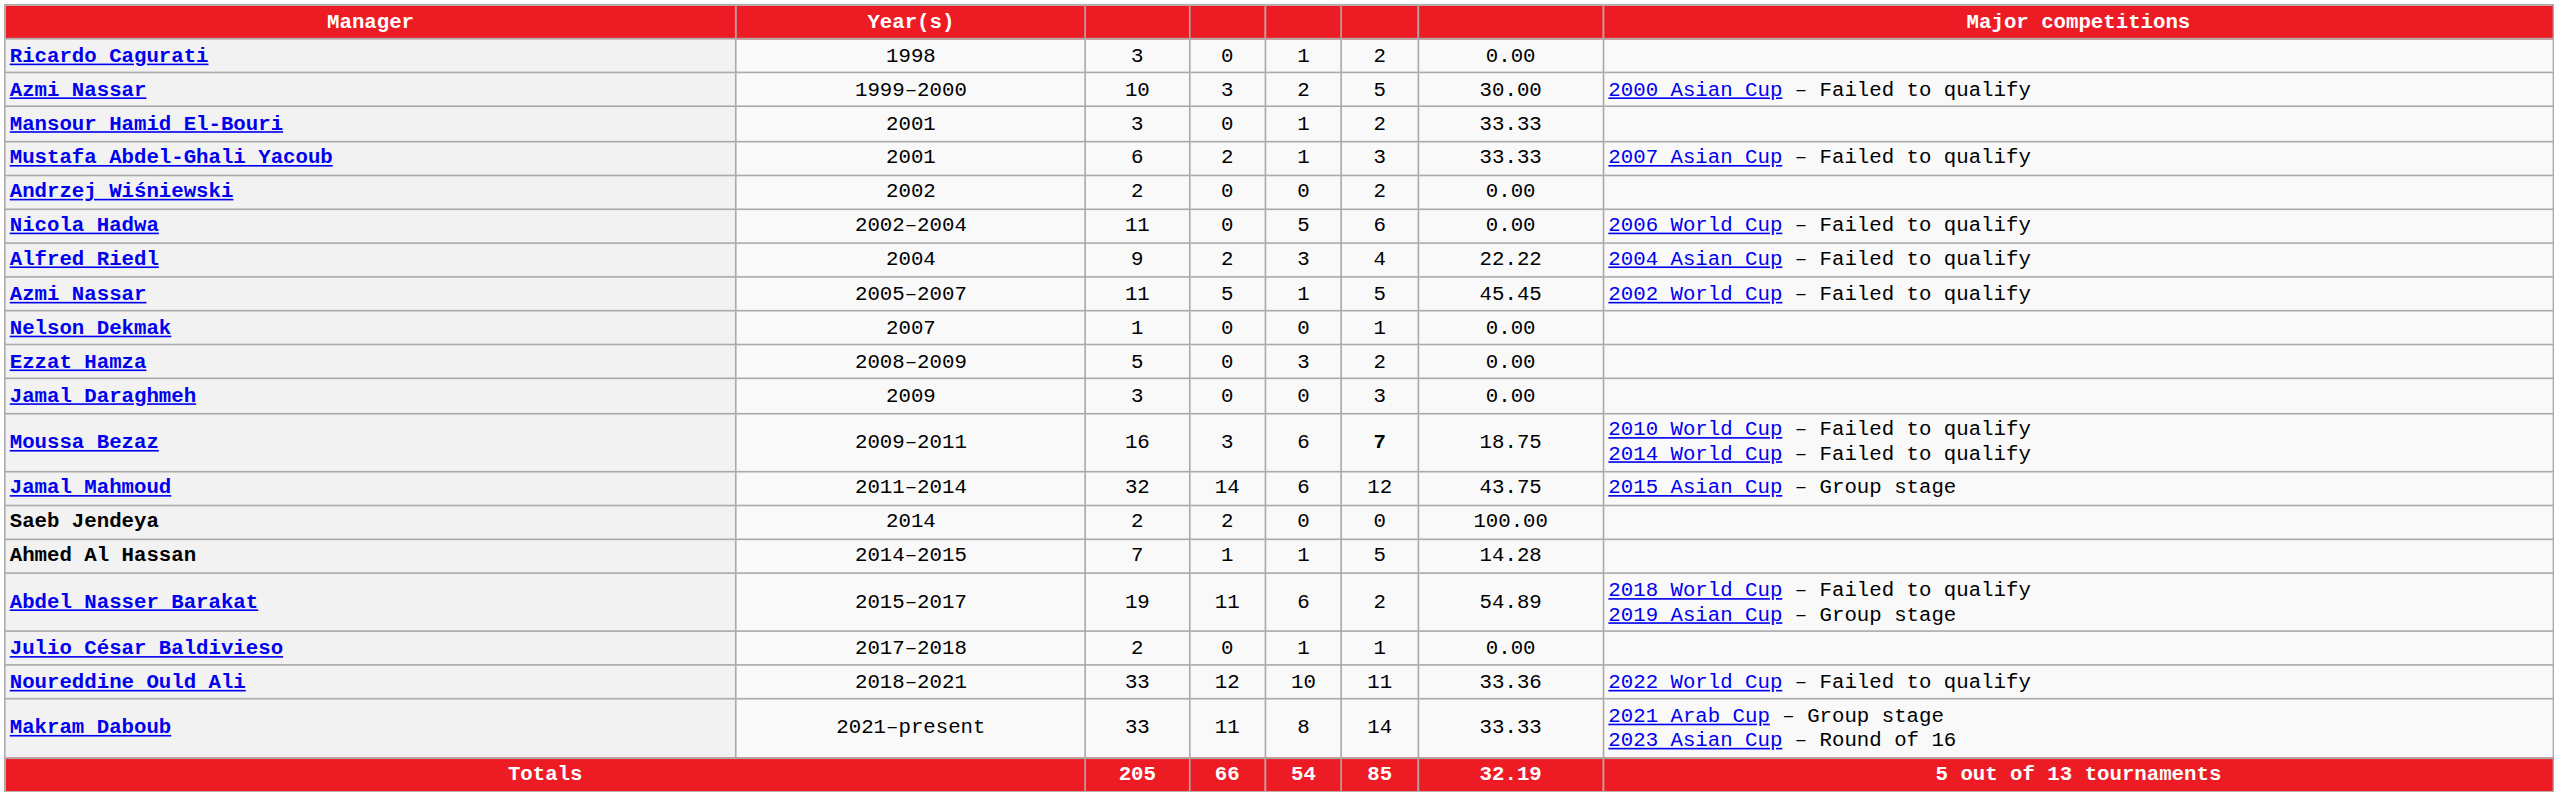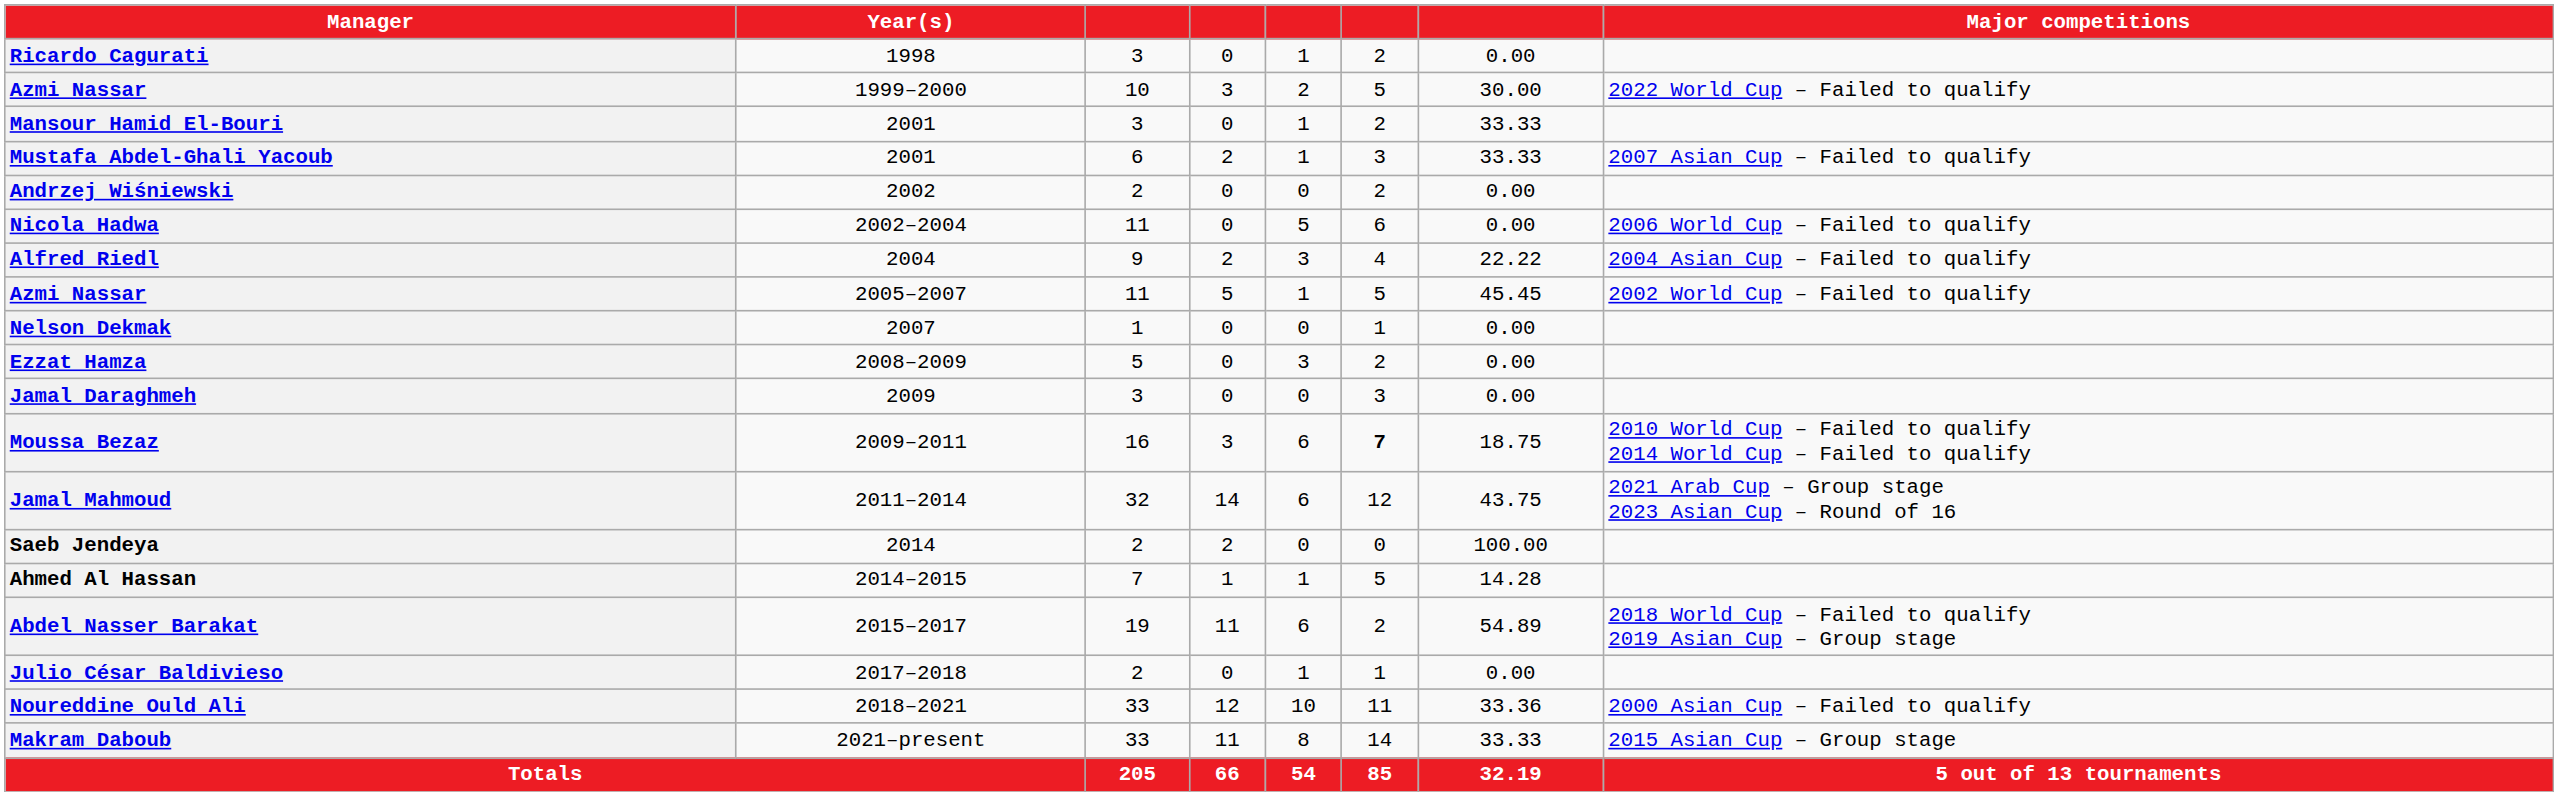 <table class="wikitable plainrowheaders" style="font-size:99%; text-align:center;" width="100%" "class="wikitable">
 <tr style="color:white">
 <th style="background-color:#ED1C24;">Manager</th>
 <th style="background-color:#ED1C24;">Year(s)</th>
 <th style="background-color:#ED1C24;"></th>
 <th style="background-color:#ED1C24;"></th>
 <th style="background-color:#ED1C24;"></th>
 <th style="background-color:#ED1C24;"></th>
 <th style="background-color:#ED1C24;"></th>
 <th style="background-color:#ED1C24;">Major competitions</th>
 </tr>
 <tr>
 <th scope="row" style="text-align: left;"> <a href='#'>Ricardo Cagurati</a></th>
 <td>1998</td>
 <td>3</td>
 <td>0</td>
 <td>1</td>
 <td>2</td>
 <td>0.00</td>
 <td></td>
 </tr>
 <tr>
 <th scope="row" style="text-align: left;"> <a href='#'>Azmi Nassar</a></th>
 <td>1999–2000</td>
 <td>10</td>
 <td>3</td>
 <td>2</td>
 <td>5</td>
 <td>30.00</td>
-<td style="text-align: left;"> <a href='#'>2000 Asian Cup</a> – Failed to qualify</td>
+<td style="text-align: left;"> <a href='#'>2022 World Cup</a> – Failed to qualify</td>
 </tr>
 <tr>
 <th scope="row" style="text-align: left;"> <a href='#'>Mansour Hamid El-Bouri</a></th>
 <td>2001</td>
 <td>3</td>
 <td>0</td>
 <td>1</td>
 <td>2</td>
 <td>33.33</td>
 <td></td>
 </tr>
 <tr>
 <th scope="row" style="text-align: left;"> <a href='#'>Mustafa Abdel-Ghali Yacoub</a></th>
 <td>2001</td>
 <td>6</td>
 <td>2</td>
 <td>1</td>
 <td>3</td>
 <td>33.33</td>
 <td style="text-align: left;"> <a href='#'>2007 Asian Cup</a> – Failed to qualify</td>
 </tr>
 <tr>
 <th scope="row" style="text-align: left;"> <a href='#'>Andrzej Wiśniewski</a></th>
 <td>2002</td>
 <td>2</td>
 <td>0</td>
 <td>0</td>
 <td>2</td>
 <td>0.00</td>
 <td></td>
 </tr>
 <tr>
 <th scope="row" style="text-align: left;"> <a href='#'>Nicola Hadwa</a></th>
 <td>2002–2004</td>
 <td>11</td>
 <td>0</td>
 <td>5</td>
 <td>6</td>
 <td>0.00</td>
 <td style="text-align: left;"> <a href='#'>2006 World Cup</a> – Failed to qualify</td>
 </tr>
 <tr>
 <th scope="row" style="text-align: left;"> <a href='#'>Alfred Riedl</a></th>
 <td>2004</td>
 <td>9</td>
 <td>2</td>
 <td>3</td>
 <td>4</td>
 <td>22.22</td>
 <td style="text-align: left;"> <a href='#'>2004 Asian Cup</a> – Failed to qualify</td>
 </tr>
 <tr>
 <th scope="row" style="text-align: left;"> <a href='#'>Azmi Nassar</a></th>
 <td>2005–2007</td>
 <td>11</td>
 <td>5</td>
 <td>1</td>
 <td>5</td>
 <td>45.45</td>
 <td style="text-align: left;"> <a href='#'>2002 World Cup</a> – Failed to qualify</td>
 </tr>
 <tr>
 <th scope="row" style="text-align: left;"> <a href='#'>Nelson Dekmak</a></th>
 <td>2007</td>
 <td>1</td>
 <td>0</td>
 <td>0</td>
 <td>1</td>
 <td>0.00</td>
 <td></td>
 </tr>
 <tr>
 <th scope="row" style="text-align: left;"> <a href='#'>Ezzat Hamza</a></th>
 <td>2008–2009</td>
 <td>5</td>
 <td>0</td>
 <td>3</td>
 <td>2</td>
 <td>0.00</td>
 <td></td>
 </tr>
 <tr>
 <th scope="row" style="text-align: left;"> <a href='#'>Jamal Daraghmeh</a></th>
 <td>2009</td>
 <td>3</td>
 <td>0</td>
 <td>0</td>
 <td>3</td>
 <td>0.00</td>
 <td></td>
 </tr>
 <tr>
 <th scope="row" style="text-align: left;"> <a href='#'>Moussa Bezaz</a></th>
 <td>2009–2011</td>
 <td>16</td>
 <td>3</td>
 <td>6</td>
 <td><strong>7</strong></td>
 <td>18.75</td>
 <td style="text-align: left;"> <a href='#'>2010 World Cup</a> – Failed to qualify<br> <a href='#'>2014 World Cup</a> – Failed to qualify</td>
 </tr>
 <tr>
 <th scope="row" style="text-align: left;"> <a href='#'>Jamal Mahmoud</a></th>
 <td>2011–2014</td>
 <td>32</td>
 <td>14</td>
 <td>6</td>
 <td>12</td>
 <td>43.75</td>
-<td style="text-align: left;"> <a href='#'>2015 Asian Cup</a> – Group stage</td>
+<td style="text-align: left;"> <a href='#'>2021 Arab Cup</a> – Group stage<br> <a href='#'>2023 Asian Cup</a> – Round of 16</td>
 </tr>
 <tr>
 <th scope="row" style="text-align: left;"> Saeb Jendeya</th>
 <td>2014</td>
 <td>2</td>
 <td>2</td>
 <td>0</td>
 <td>0</td>
 <td>100.00</td>
 <td></td>
 </tr>
 <tr>
 <th scope="row" style="text-align: left;"> Ahmed Al Hassan</th>
 <td>2014–2015</td>
 <td>7</td>
 <td>1</td>
 <td>1</td>
 <td>5</td>
 <td>14.28</td>
 <td></td>
 </tr>
 <tr>
 <th scope="row" style="text-align: left;"> <a href='#'>Abdel Nasser Barakat</a></th>
 <td>2015–2017</td>
 <td>19</td>
 <td>11</td>
 <td>6</td>
 <td>2</td>
 <td>54.89</td>
 <td style="text-align: left;"> <a href='#'>2018 World Cup</a> – Failed to qualify<br> <a href='#'>2019 Asian Cup</a> – Group stage</td>
 </tr>
 <tr>
 <th scope="row" style="text-align: left;"> <a href='#'>Julio César Baldivieso</a></th>
 <td>2017–2018</td>
 <td>2</td>
 <td>0</td>
 <td>1</td>
 <td>1</td>
 <td>0.00</td>
 <td></td>
 </tr>
 <tr>
 <th scope="row" style="text-align: left;"> <a href='#'>Noureddine Ould Ali</a></th>
 <td>2018–2021</td>
 <td>33</td>
 <td>12</td>
 <td>10</td>
 <td>11</td>
 <td>33.36</td>
-<td style="text-align: left;"> <a href='#'>2022 World Cup</a> – Failed to qualify</td>
+<td style="text-align: left;"> <a href='#'>2000 Asian Cup</a> – Failed to qualify</td>
 </tr>
 <tr>
 <th scope="row" style="text-align: left;"> <a href='#'>Makram Daboub</a></th>
 <td>2021–present</td>
 <td>33</td>
 <td>11</td>
 <td>8</td>
 <td>14</td>
 <td>33.33</td>
-<td style="text-align: left;"> <a href='#'>2021 Arab Cup</a> – Group stage<br> <a href='#'>2023 Asian Cup</a> – Round of 16</td>
+<td style="text-align: left;"> <a href='#'>2015 Asian Cup</a> – Group stage</td>
 </tr>
 <tr>
 <th colspan="2" style="color:white; background:#ED1C24;">Totals</th>
 <th style="color:white; background:#ED1C24;">205</th>
 <th style="color:white; background:#ED1C24;">66</th>
 <th style="color:white; background:#ED1C24;">54</th>
 <th style="color:white; background:#ED1C24;">85</th>
 <th style="color:white; background:#ED1C24;">32.19</th>
 <th style="color:white; background:#ED1C24;">5 out of 13 tournaments</th>
 </tr>
 </table>
